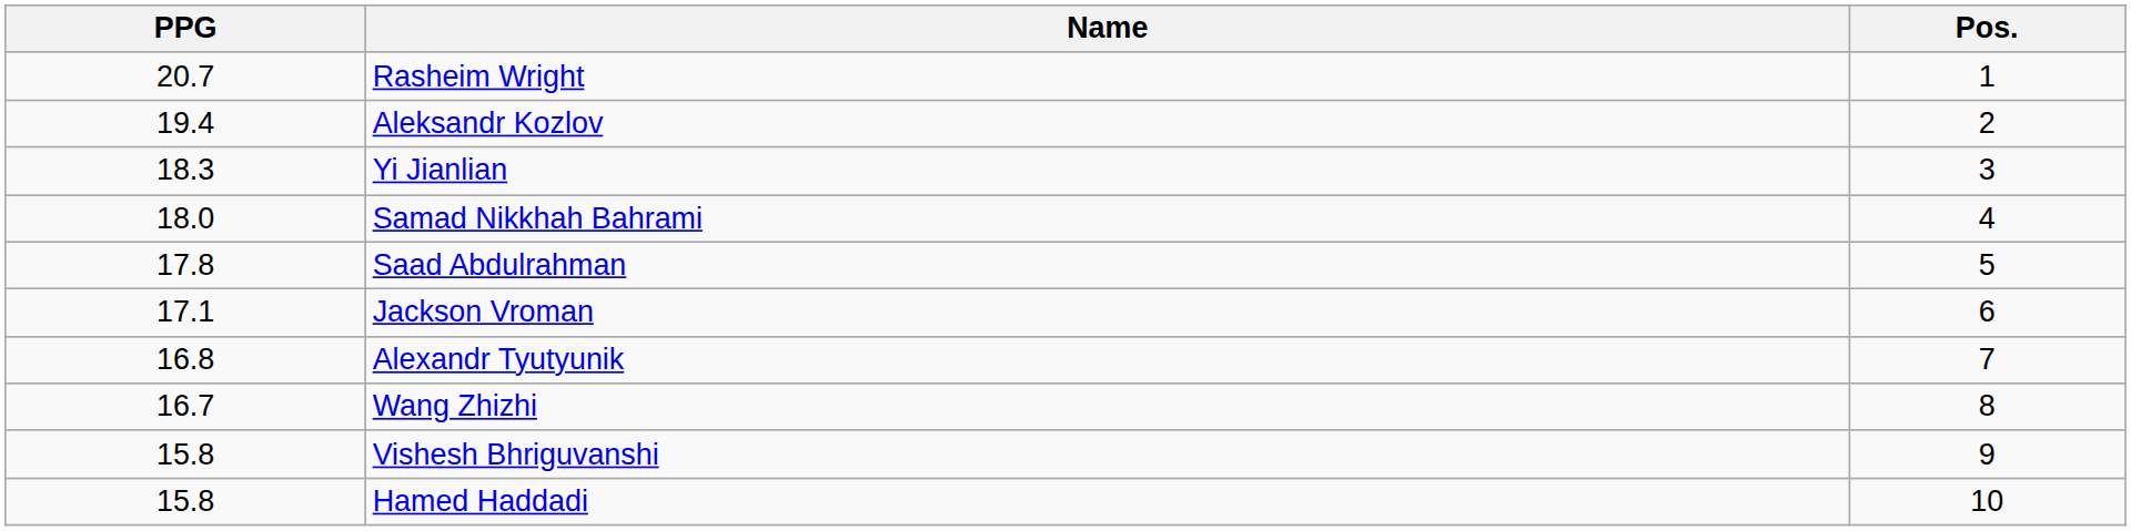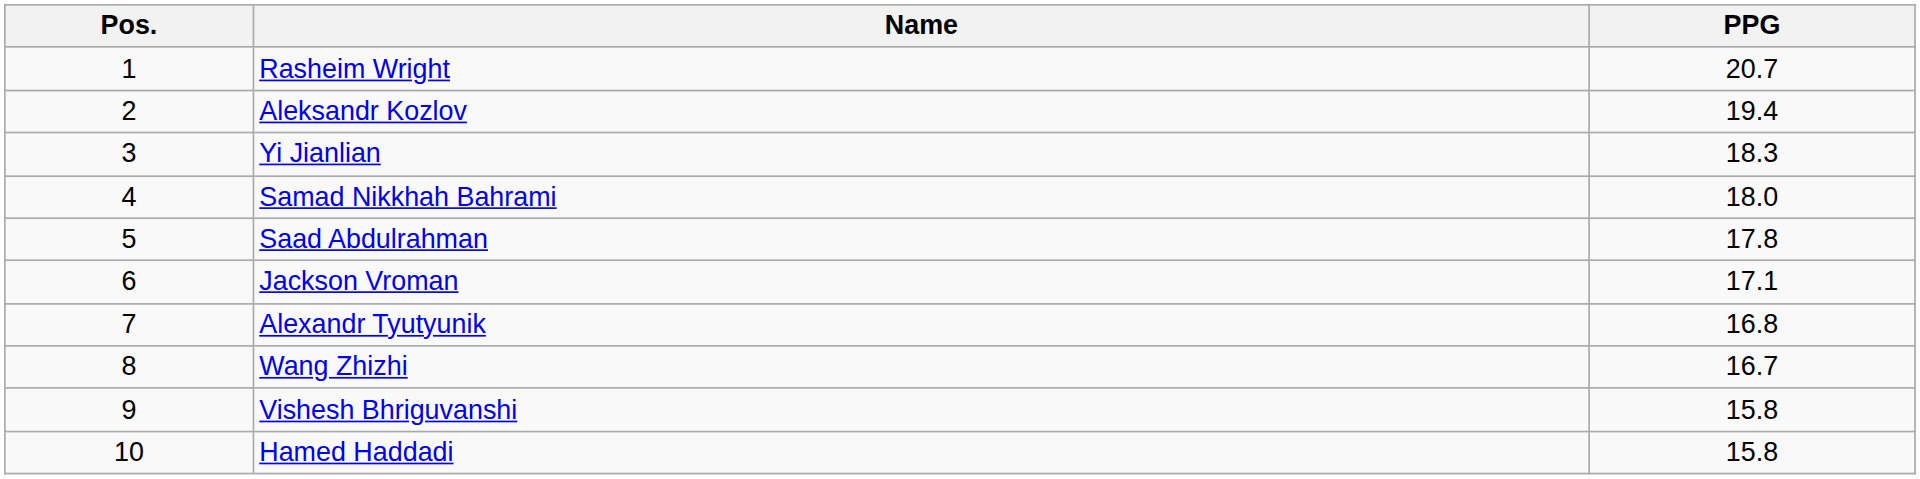 <table class=wikitable width="90%">
 <tr>
+<th width="13%">Pos.</th>
+<th width="70%">Name</th>
 <th width="17%">PPG</th>
-<th width="70%">Name</th>
-<th width="13%">Pos.</th>
 </tr>
 <tr>
+<td align=center>1</td>
+<td> <a href='#'>Rasheim Wright</a></td>
 <td align=center>20.7</td>
-<td> <a href='#'>Rasheim Wright</a></td>
-<td align=center>1</td>
 </tr>
 <tr>
+<td align=center>2</td>
+<td> <a href='#'>Aleksandr Kozlov</a></td>
 <td align=center>19.4</td>
-<td> <a href='#'>Aleksandr Kozlov</a></td>
-<td align=center>2</td>
 </tr>
 <tr>
+<td align=center>3</td>
+<td> <a href='#'>Yi Jianlian</a></td>
 <td align=center>18.3</td>
-<td> <a href='#'>Yi Jianlian</a></td>
-<td align=center>3</td>
 </tr>
 <tr>
+<td align=center>4</td>
+<td> <a href='#'>Samad Nikkhah Bahrami</a></td>
 <td align=center>18.0</td>
-<td> <a href='#'>Samad Nikkhah Bahrami</a></td>
-<td align=center>4</td>
 </tr>
 <tr>
+<td align=center>5</td>
+<td> <a href='#'>Saad Abdulrahman</a></td>
 <td align=center>17.8</td>
-<td> <a href='#'>Saad Abdulrahman</a></td>
-<td align=center>5</td>
 </tr>
 <tr>
+<td align=center>6</td>
+<td> <a href='#'>Jackson Vroman</a></td>
 <td align=center>17.1</td>
-<td> <a href='#'>Jackson Vroman</a></td>
-<td align=center>6</td>
 </tr>
 <tr>
+<td align=center>7</td>
+<td> <a href='#'>Alexandr Tyutyunik</a></td>
 <td align=center>16.8</td>
-<td> <a href='#'>Alexandr Tyutyunik</a></td>
-<td align=center>7</td>
 </tr>
 <tr>
+<td align=center>8</td>
+<td> <a href='#'>Wang Zhizhi</a></td>
 <td align=center>16.7</td>
-<td> <a href='#'>Wang Zhizhi</a></td>
-<td align=center>8</td>
 </tr>
 <tr>
+<td align=center>9</td>
+<td> <a href='#'>Vishesh Bhriguvanshi</a></td>
 <td align=center>15.8</td>
-<td> <a href='#'>Vishesh Bhriguvanshi</a></td>
-<td align=center>9</td>
 </tr>
 <tr>
+<td align=center>10</td>
+<td> <a href='#'>Hamed Haddadi</a></td>
 <td align=center>15.8</td>
-<td> <a href='#'>Hamed Haddadi</a></td>
-<td align=center>10</td>
 </tr>
 </table>
